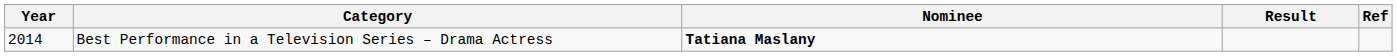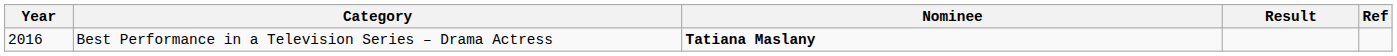 <table class="wikitable">
 <tr>
 <th width=5%>Year</th>
 <th width=45%>Category</th>
 <th width=40%>Nominee</th>
 <th width=10%>Result</th>
 <th width=3%>Ref</th>
 </tr>
 <tr>
-<td>2014</td>
+<td>2016</td>
 <td>Best Performance in a Television Series – Drama Actress</td>
 <td><strong>Tatiana Maslany</strong></td>
 <td></td>
 <td></td>
 </tr>
 </table>
